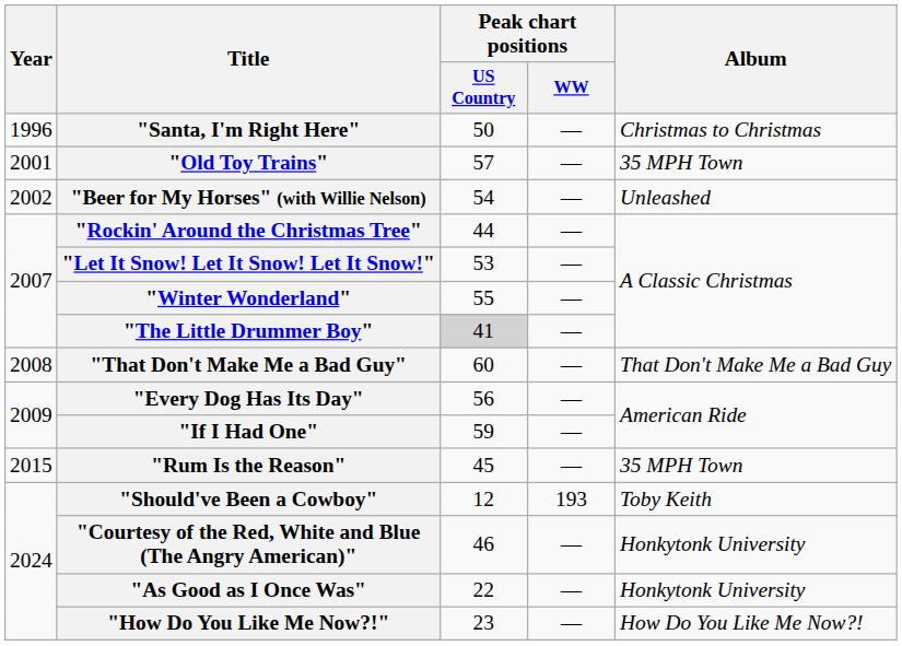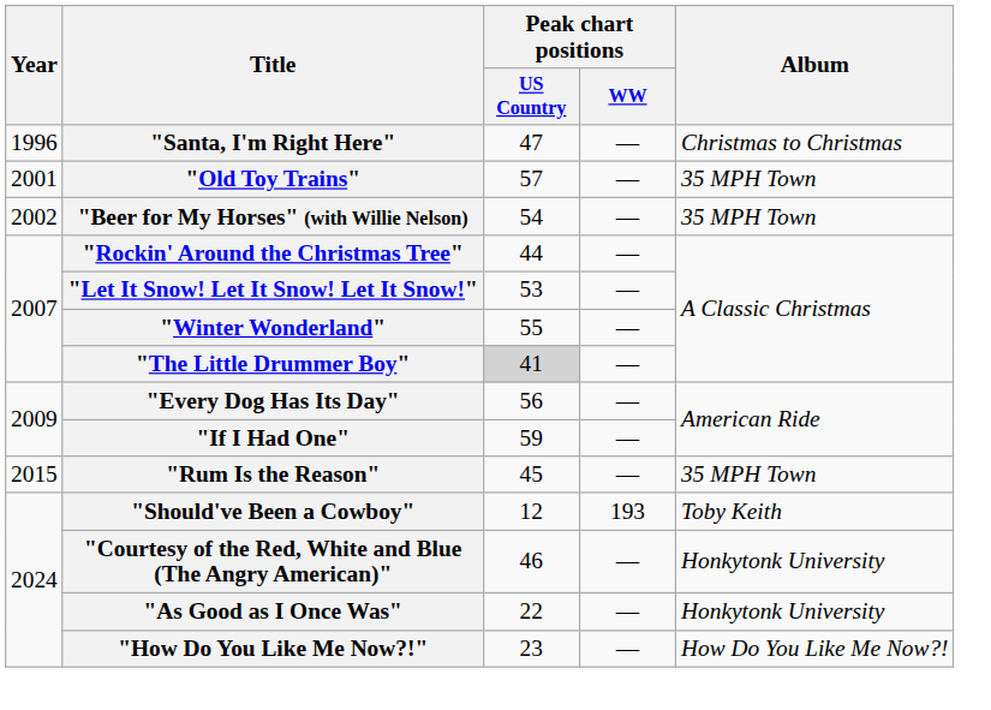 <table class="wikitable plainrowheaders" style="text-align:center;">
 <tr>
 <th scope="col" rowspan="2">Year</th>
 <th scope="col" rowspan="2">Title</th>
 <th scope="col" colspan="2">Peak chart<br>positions</th>
 <th scope="col" rowspan="2">Album</th>
 </tr>
 <tr style="font-size:smaller;">
 <th width="60"><a href='#'>US Country</a><br></th>
 <th width="60"><a href='#'>WW</a><br></th>
 </tr>
 <tr>
 <td>1996</td>
 <th scope="row">"Santa, I'm Right Here"</th>
-<td>50</td>
+<td>47</td>
 <td>—</td>
 <td align="left"><em>Christmas to Christmas</em></td>
 </tr>
 <tr>
 <td>2001</td>
 <th scope="row">"<a href='#'>Old Toy Trains</a>"</th>
 <td>57</td>
 <td>—</td>
 <td align="left"><em>35 MPH Town</em></td>
 </tr>
 <tr>
 <td>2002</td>
 <th scope="row">"Beer for My Horses" <small>(with Willie Nelson)</small></th>
 <td>54</td>
 <td>—</td>
-<td align="left"><em>Unleashed</em></td>
+<td align="left"><em>35 MPH Town</em></td>
 </tr>
 <tr>
 <td rowspan="4">2007</td>
 <th scope="row">"<a href='#'>Rockin' Around the Christmas Tree</a>"</th>
 <td>44</td>
 <td>—</td>
 <td rowspan="4" align="left"><em>A Classic Christmas</em></td>
 </tr>
 <tr>
 <th scope="row">"<a href='#'>Let It Snow! Let It Snow! Let It Snow!</a>"</th>
 <td>53</td>
 <td>—</td>
 </tr>
 <tr>
 <th scope="row">"<a href='#'>Winter Wonderland</a>"</th>
 <td>55</td>
 <td>—</td>
 </tr>
 <tr>
 <th scope="row">"<a href='#'>The Little Drummer Boy</a>"</th>
 <td style="background: lightgrey;">41</td>
 <td>—</td>
-</tr>
-<tr>
-<td>2008</td>
-<th scope="row">"That Don't Make Me a Bad Guy"</th>
-<td>60</td>
-<td>—</td>
-<td align="left"><em>That Don't Make Me a Bad Guy</em></td>
 </tr>
 <tr>
 <td rowspan="2">2009</td>
 <th scope="row">"Every Dog Has Its Day"</th>
 <td>56</td>
 <td>—</td>
 <td rowspan="2" align="left"><em>American Ride</em></td>
 </tr>
 <tr>
 <th scope="row">"If I Had One"</th>
 <td>59</td>
 <td>—</td>
 </tr>
 <tr>
 <td>2015</td>
 <th scope="row">"Rum Is the Reason"</th>
 <td>45</td>
 <td>—</td>
 <td align="left"><em>35 MPH Town</em></td>
 </tr>
 <tr>
 <td rowspan=4>2024</td>
 <th scope="row">"Should've Been a Cowboy" </th>
 <td>12</td>
 <td>193</td>
 <td align="left"><em>Toby Keith</em></td>
 </tr>
 <tr>
 <th scope="row">"Courtesy of the Red, White and Blue<br>(The Angry American)" </th>
 <td>46</td>
 <td>—</td>
 <td align="left"><em>Honkytonk University</em></td>
 </tr>
 <tr>
 <th scope="row">"As Good as I Once Was" </th>
 <td>22</td>
 <td>—</td>
 <td align="left"><em>Honkytonk University</em></td>
 </tr>
 <tr>
 <th scope="row">"How Do You Like Me Now?!" </th>
 <td>23</td>
 <td>—</td>
 <td align="left"><em>How Do You Like Me Now?!</em></td>
 </tr>
 </table>
